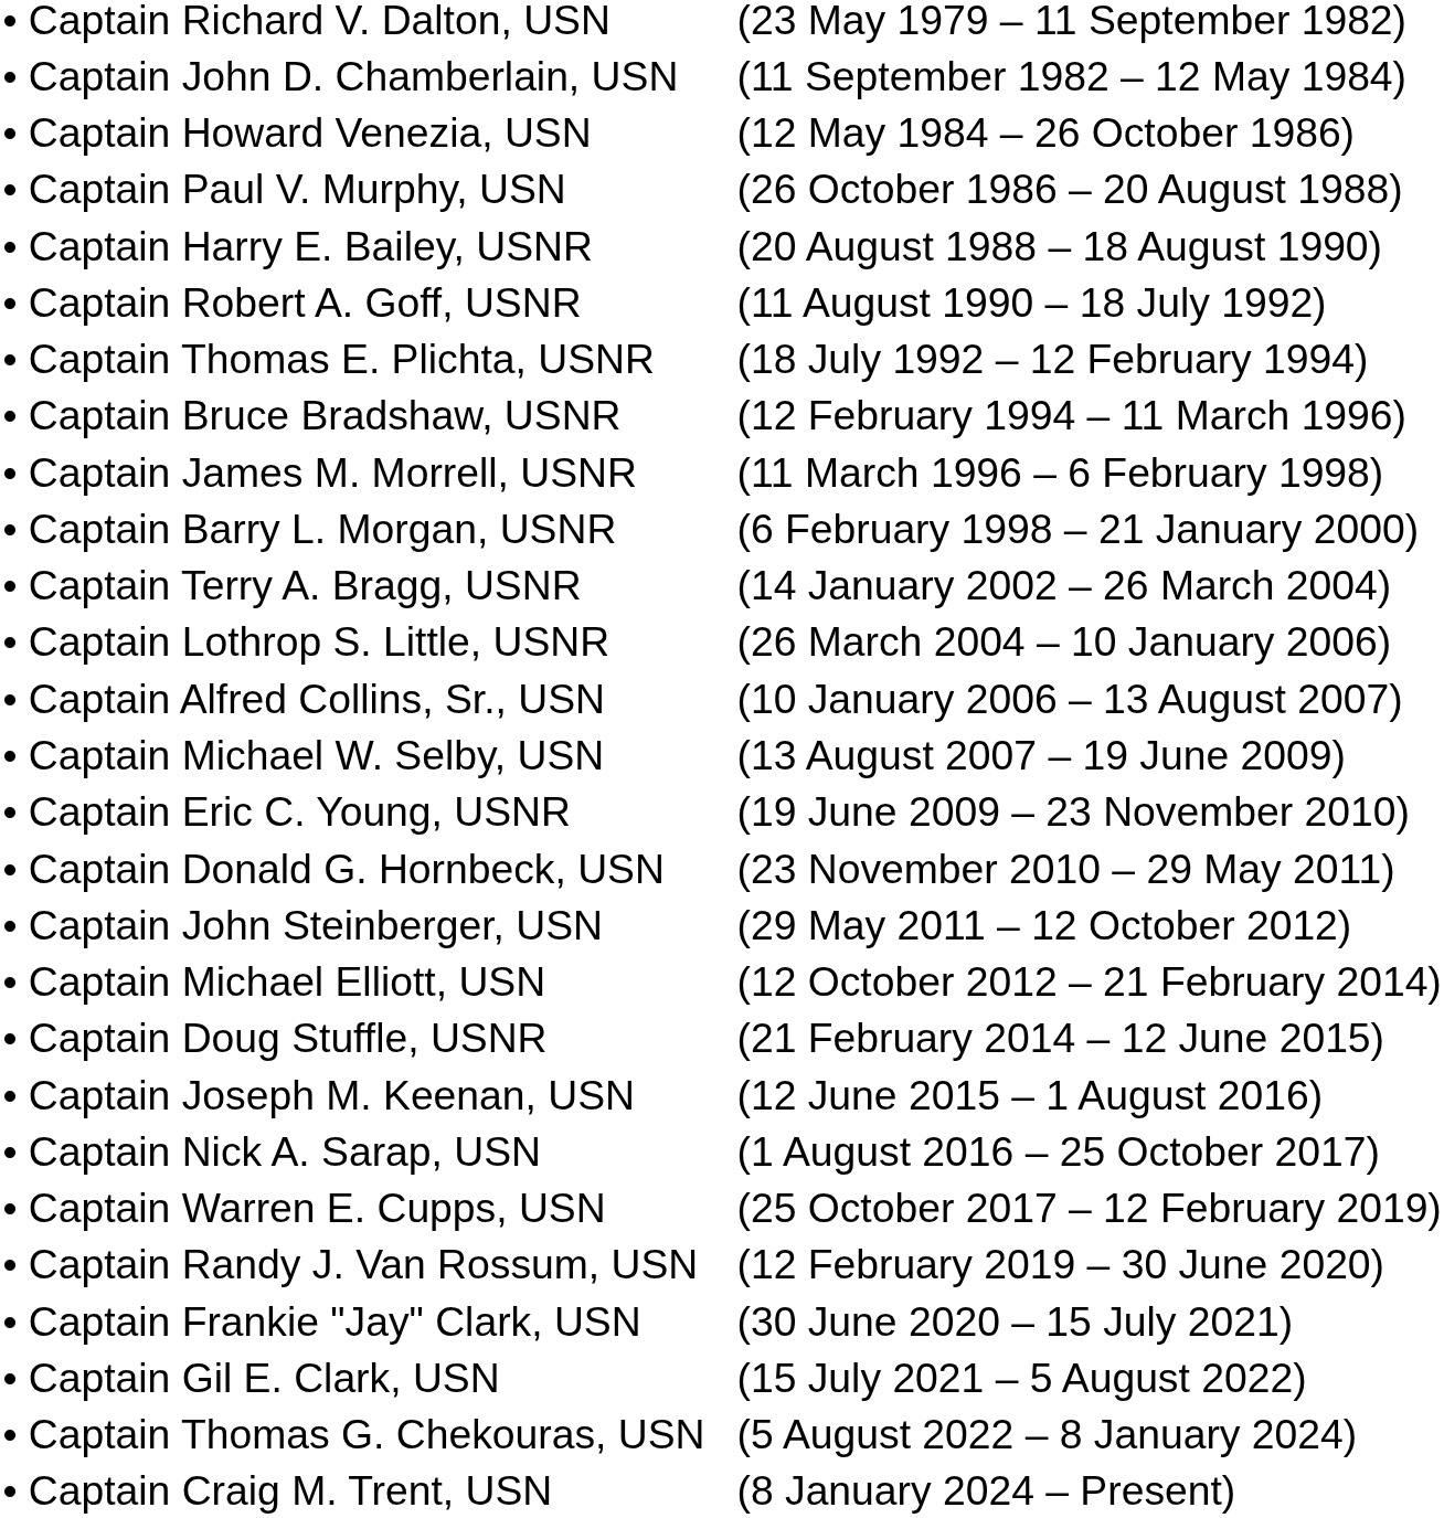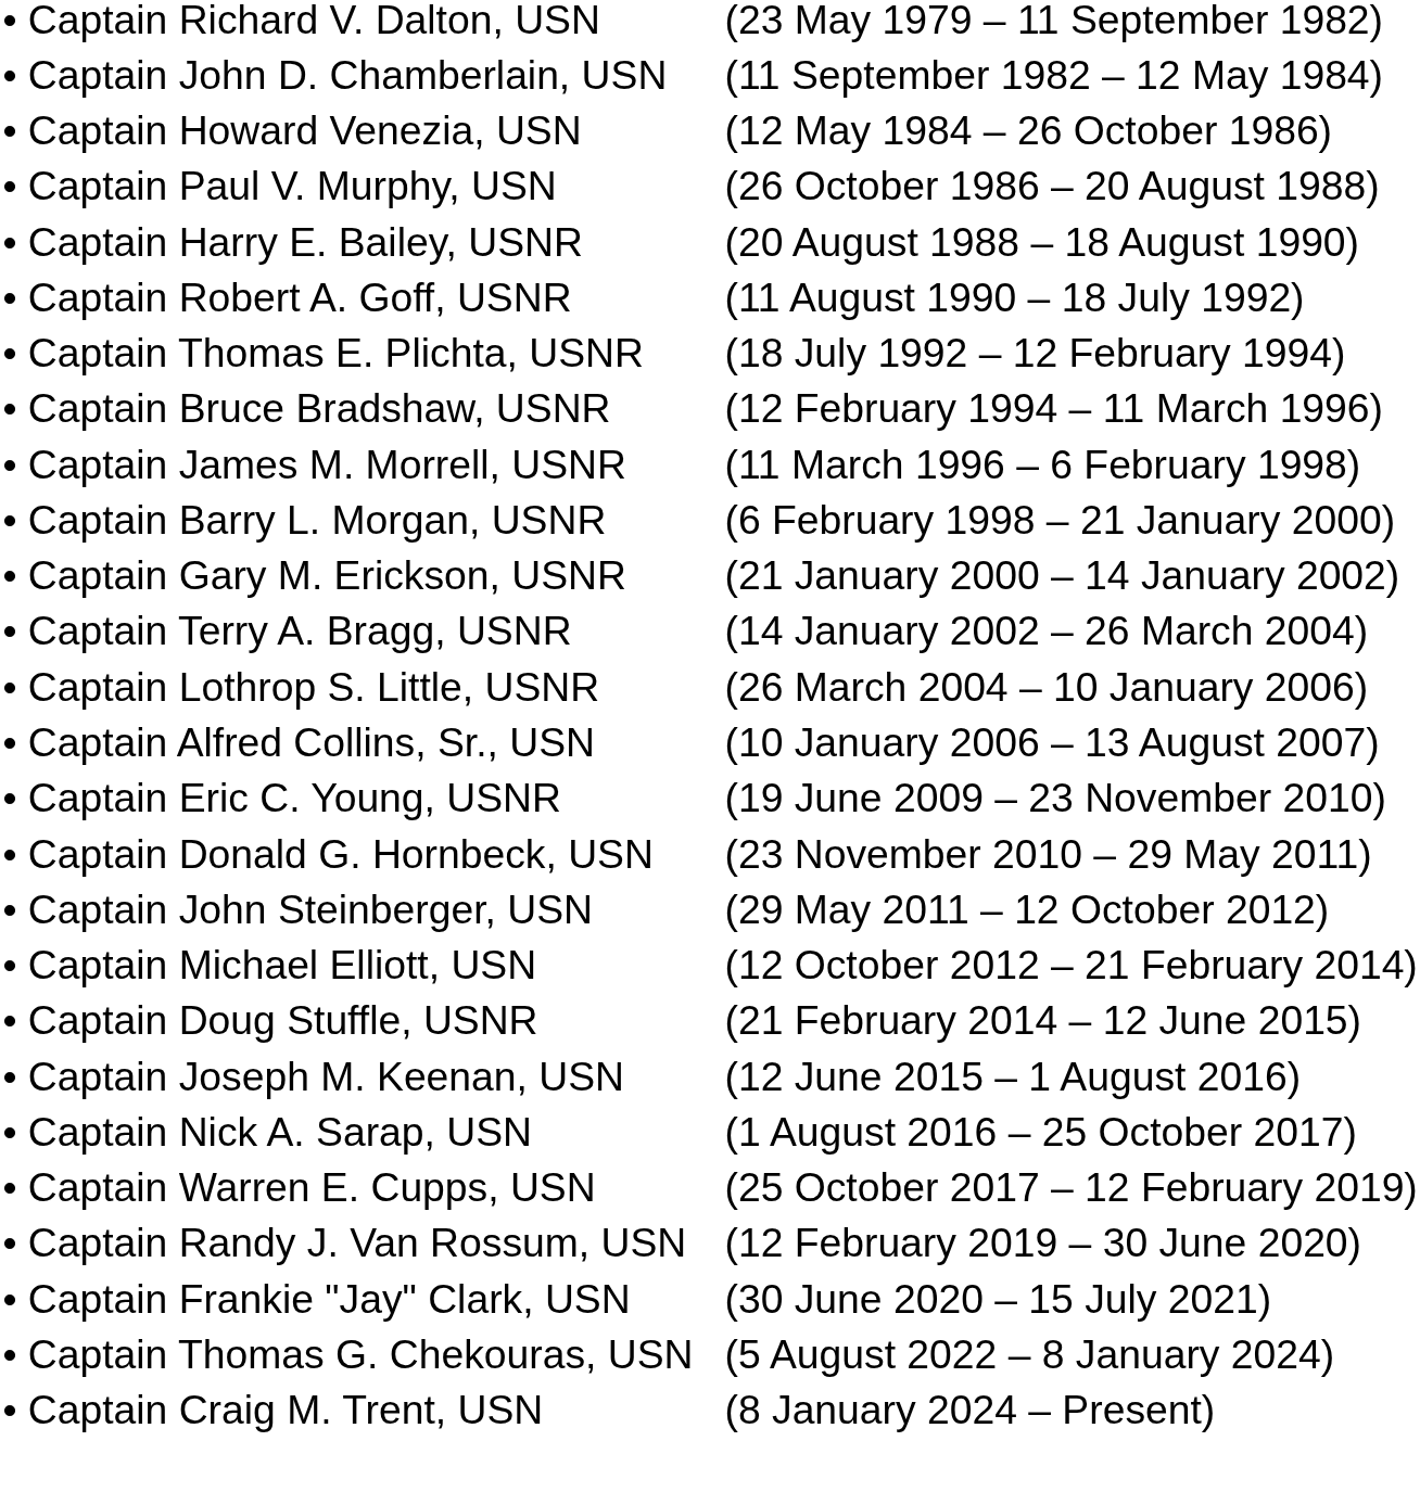 <table>
 <tr>
 <td>    • Captain Richard V. Dalton, USN</td>
 <td> </td>
 <td>(23 May 1979 – 11 September 1982)</td>
 </tr>
 <tr>
 <td>    • Captain John D. Chamberlain, USN</td>
 <td> </td>
 <td>(11 September 1982 – 12 May 1984)</td>
 </tr>
 <tr>
 <td>    • Captain Howard Venezia, USN</td>
 <td> </td>
 <td>(12 May 1984 – 26 October 1986)</td>
 </tr>
 <tr>
 <td>    • Captain Paul V. Murphy, USN</td>
 <td> </td>
 <td>(26 October 1986 – 20 August 1988)</td>
 </tr>
 <tr>
 <td>    • Captain Harry E. Bailey, USNR</td>
 <td> </td>
 <td>(20 August 1988 – 18 August 1990)</td>
 </tr>
 <tr>
 <td>    • Captain Robert A. Goff, USNR</td>
 <td> </td>
 <td>(11 August 1990 – 18 July 1992)</td>
 </tr>
 <tr>
 <td>    • Captain Thomas E. Plichta, USNR</td>
 <td> </td>
 <td>(18 July 1992 – 12 February 1994)</td>
 </tr>
 <tr>
 <td>    • Captain Bruce Bradshaw, USNR</td>
 <td> </td>
 <td>(12 February 1994 – 11 March 1996)</td>
 </tr>
 <tr>
 <td>    • Captain James M. Morrell, USNR</td>
 <td> </td>
 <td>(11 March 1996 – 6 February 1998)</td>
 </tr>
 <tr>
 <td>    • Captain Barry L. Morgan, USNR</td>
 <td> </td>
 <td>(6 February 1998 – 21 January 2000)</td>
 </tr>
 <tr>
+<td>    • Captain Gary M. Erickson, USNR</td>
+<td> </td>
+<td>(21 January 2000 – 14 January 2002)</td>
+</tr>
+<tr>
 <td>    • Captain Terry A. Bragg, USNR</td>
 <td> </td>
 <td>(14 January 2002 – 26 March 2004)</td>
 </tr>
 <tr>
 <td>    • Captain Lothrop S. Little, USNR</td>
 <td> </td>
 <td>(26 March 2004 – 10 January 2006)</td>
 </tr>
 <tr>
 <td>    • Captain Alfred Collins, Sr., USN</td>
 <td> </td>
 <td>(10 January 2006 – 13 August 2007)</td>
-</tr>
-<tr>
-<td>    • Captain Michael W. Selby, USN</td>
-<td> </td>
-<td>(13 August 2007 – 19 June 2009)</td>
 </tr>
 <tr>
 <td>    • Captain Eric C. Young, USNR</td>
 <td> </td>
 <td>(19 June 2009 – 23 November 2010)</td>
 </tr>
 <tr>
 <td>    • Captain Donald G. Hornbeck, USN</td>
 <td> </td>
 <td>(23 November 2010 – 29 May 2011)</td>
 </tr>
 <tr>
 <td>    • Captain John Steinberger, USN</td>
 <td></td>
 <td>(29 May 2011 – 12 October 2012)</td>
 </tr>
 <tr>
 <td>    • Captain Michael Elliott, USN</td>
 <td></td>
 <td>(12 October 2012 – 21 February 2014)</td>
 </tr>
 <tr>
 <td>    • Captain Doug Stuffle, USNR</td>
 <td></td>
 <td>(21 February 2014 – 12 June 2015)</td>
 </tr>
 <tr>
 <td>    • Captain Joseph M. Keenan, USN</td>
 <td></td>
 <td>(12 June 2015 – 1 August 2016)</td>
 </tr>
 <tr>
 <td>    • Captain Nick A. Sarap, USN</td>
 <td></td>
 <td>(1 August 2016 – 25 October 2017)</td>
 </tr>
 <tr>
 <td>    • Captain Warren E. Cupps, USN</td>
 <td></td>
 <td>(25 October 2017 – 12 February 2019)</td>
 </tr>
 <tr>
 <td>    • Captain Randy J. Van Rossum, USN</td>
 <td></td>
 <td>(12 February 2019 – 30 June 2020)</td>
 </tr>
 <tr>
 <td>    • Captain Frankie "Jay" Clark, USN</td>
 <td></td>
 <td>(30 June 2020 – 15 July 2021)</td>
 </tr>
 <tr>
-<td>    • Captain Gil E. Clark, USN</td>
-<td></td>
-<td>(15 July 2021 – 5 August 2022)</td>
-</tr>
-<tr>
 <td>    • Captain Thomas G. Chekouras, USN</td>
 <td></td>
 <td>(5 August 2022 – 8 January 2024)</td>
 </tr>
 <tr>
 <td>    • Captain Craig M. Trent, USN</td>
 <td></td>
 <td>(8 January 2024 – Present)</td>
 </tr>
 </table>
